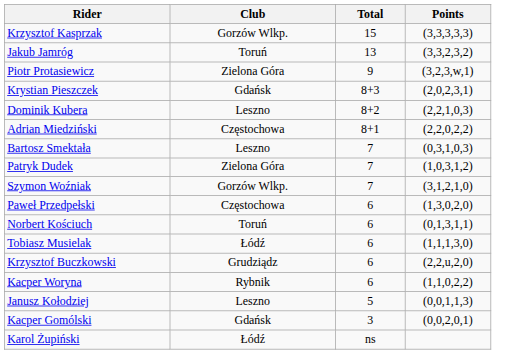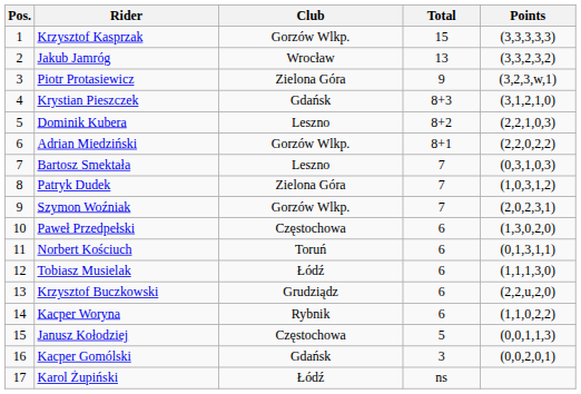 <table class=wikitable style="font-size:93%;">
 <tr>
+<th width=25px>Pos.</th>
 <th width=200px>Rider</th>
 <th width=200px>Club</th>
 <th width=80px>Total</th>
 <th width=100px>Points</th>
 </tr>
 <tr align=center>
+<td>1</td>
 <td align=left><a href='#'>Krzysztof Kasprzak</a></td>
 <td>Gorzów Wlkp.</td>
 <td>15</td>
 <td>(3,3,3,3,3)</td>
 </tr>
 <tr align=center>
+<td>2</td>
 <td align=left><a href='#'>Jakub Jamróg</a></td>
-<td>Toruń</td>
+<td>Wrocław</td>
 <td>13</td>
 <td>(3,3,2,3,2)</td>
 </tr>
 <tr align=center>
+<td>3</td>
 <td align=left><a href='#'>Piotr Protasiewicz</a></td>
 <td>Zielona Góra</td>
 <td>9</td>
 <td>(3,2,3,w,1)</td>
 </tr>
 <tr align=center>
+<td>4</td>
 <td align=left><a href='#'>Krystian Pieszczek</a></td>
 <td>Gdańsk</td>
 <td>8+3</td>
-<td>(2,0,2,3,1)</td>
+<td>(3,1,2,1,0)</td>
 </tr>
 <tr align=center>
+<td>5</td>
 <td align=left><a href='#'>Dominik Kubera</a></td>
 <td>Leszno</td>
 <td>8+2</td>
 <td>(2,2,1,0,3)</td>
 </tr>
 <tr align=center>
+<td>6</td>
 <td align=left><a href='#'>Adrian Miedziński</a></td>
-<td>Częstochowa</td>
+<td>Gorzów Wlkp.</td>
 <td>8+1</td>
 <td>(2,2,0,2,2)</td>
 </tr>
 <tr align=center>
+<td>7</td>
 <td align=left><a href='#'>Bartosz Smektała</a></td>
 <td>Leszno</td>
 <td>7</td>
 <td>(0,3,1,0,3)</td>
 </tr>
 <tr align=center>
+<td>8</td>
 <td align=left><a href='#'>Patryk Dudek</a></td>
 <td>Zielona Góra</td>
 <td>7</td>
 <td>(1,0,3,1,2)</td>
 </tr>
 <tr align=center>
+<td>9</td>
 <td align=left><a href='#'>Szymon Woźniak</a></td>
 <td>Gorzów Wlkp.</td>
 <td>7</td>
-<td>(3,1,2,1,0)</td>
+<td>(2,0,2,3,1)</td>
 </tr>
 <tr align=center>
+<td>10</td>
 <td align=left><a href='#'>Paweł Przedpełski</a></td>
 <td>Częstochowa</td>
 <td>6</td>
 <td>(1,3,0,2,0)</td>
 </tr>
 <tr align=center>
+<td>11</td>
 <td align=left><a href='#'>Norbert Kościuch</a></td>
 <td>Toruń</td>
 <td>6</td>
 <td>(0,1,3,1,1)</td>
 </tr>
 <tr align=center>
+<td>12</td>
 <td align=left><a href='#'>Tobiasz Musielak</a></td>
 <td>Łódź</td>
 <td>6</td>
 <td>(1,1,1,3,0)</td>
 </tr>
 <tr align=center>
+<td>13</td>
 <td align=left><a href='#'>Krzysztof Buczkowski</a></td>
 <td>Grudziądz</td>
 <td>6</td>
 <td>(2,2,u,2,0)</td>
 </tr>
 <tr align=center>
+<td>14</td>
 <td align=left><a href='#'>Kacper Woryna</a></td>
 <td>Rybnik</td>
 <td>6</td>
 <td>(1,1,0,2,2)</td>
 </tr>
 <tr align=center>
+<td>15</td>
 <td align=left><a href='#'>Janusz Kołodziej</a></td>
-<td>Leszno</td>
+<td>Częstochowa</td>
 <td>5</td>
 <td>(0,0,1,1,3)</td>
 </tr>
 <tr align=center>
+<td>16</td>
 <td align=left><a href='#'>Kacper Gomólski</a></td>
 <td>Gdańsk</td>
 <td>3</td>
 <td>(0,0,2,0,1)</td>
 </tr>
 <tr align=center>
+<td>17</td>
 <td align=left><a href='#'>Karol Żupiński</a></td>
 <td>Łódź</td>
 <td>ns</td>
 <td></td>
 </tr>
 </table>
